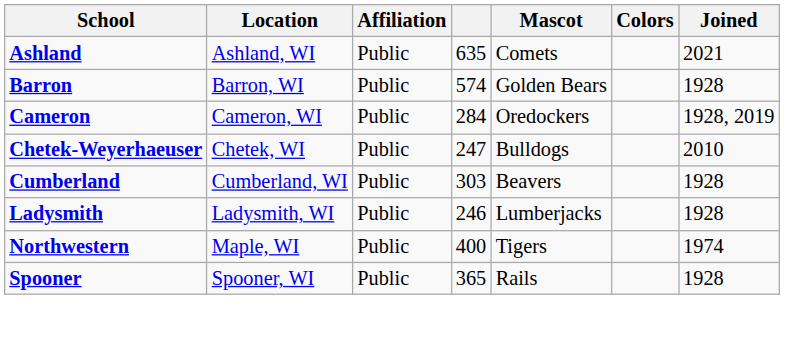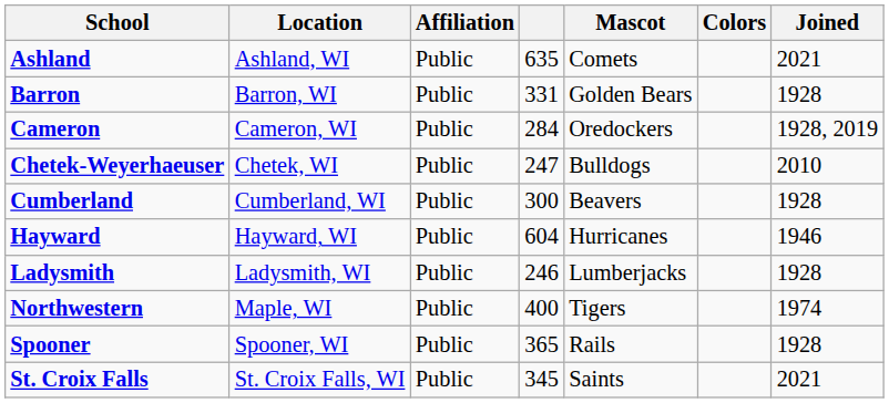 <table class="wikitable sortable">
 <tr>
 <th>School</th>
 <th>Location</th>
 <th>Affiliation</th>
 <th></th>
 <th>Mascot</th>
 <th>Colors</th>
 <th>Joined</th>
 </tr>
 <tr>
 <td><a href='#'><strong>Ashland</strong></a></td>
 <td><a href='#'>Ashland, WI</a></td>
 <td>Public</td>
 <td>635</td>
 <td>Comets</td>
 <td> </td>
 <td>2021</td>
 </tr>
 <tr>
 <td><a href='#'><strong>Barron</strong></a></td>
 <td><a href='#'>Barron, WI</a></td>
 <td>Public</td>
-<td>574</td>
+<td>331</td>
 <td>Golden Bears</td>
 <td> </td>
 <td>1928</td>
 </tr>
 <tr>
 <td><a href='#'><strong>Cameron</strong></a></td>
 <td><a href='#'>Cameron, WI</a></td>
 <td>Public</td>
 <td>284</td>
 <td>Oredockers</td>
 <td> </td>
 <td>1928, 2019</td>
 </tr>
 <tr>
 <td><a href='#'><strong>Chetek-Weyerhaeuser</strong></a></td>
 <td><a href='#'>Chetek, WI</a></td>
 <td>Public</td>
 <td>247</td>
 <td>Bulldogs</td>
 <td> </td>
 <td>2010</td>
 </tr>
 <tr>
 <td><a href='#'><strong>Cumberland</strong></a></td>
 <td><a href='#'>Cumberland, WI</a></td>
 <td>Public</td>
-<td>303</td>
+<td>300</td>
 <td>Beavers</td>
 <td> </td>
 <td>1928</td>
+</tr>
+<tr>
+<td><a href='#'><strong>Hayward</strong></a></td>
+<td><a href='#'>Hayward, WI</a></td>
+<td>Public</td>
+<td>604</td>
+<td>Hurricanes</td>
+<td> </td>
+<td>1946</td>
 </tr>
 <tr>
 <td><a href='#'><strong>Ladysmith</strong></a></td>
 <td><a href='#'>Ladysmith, WI</a></td>
 <td>Public</td>
 <td>246</td>
 <td>Lumberjacks</td>
 <td> </td>
 <td>1928</td>
 </tr>
 <tr>
 <td><a href='#'><strong>Northwestern</strong></a></td>
 <td><a href='#'>Maple, WI</a></td>
 <td>Public</td>
 <td>400</td>
 <td>Tigers</td>
 <td> </td>
 <td>1974</td>
 </tr>
 <tr>
 <td><a href='#'><strong>Spooner</strong></a></td>
 <td><a href='#'>Spooner, WI</a></td>
 <td>Public</td>
 <td>365</td>
 <td>Rails</td>
 <td> </td>
 <td>1928</td>
 </tr>
+<tr>
+<td><a href='#'><strong>St. Croix Falls</strong></a></td>
+<td><a href='#'>St. Croix Falls, WI</a></td>
+<td>Public</td>
+<td>345</td>
+<td>Saints</td>
+<td> </td>
+<td>2021</td>
+</tr>
 </table>
